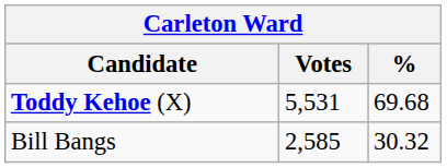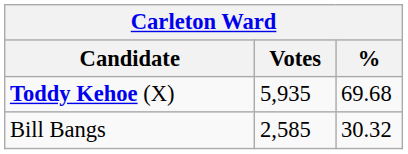 <table class="wikitable">
 <tr>
 <th colspan="3"><a href='#'>Carleton Ward</a></th>
 </tr>
 <tr>
 <th style="width: 170px">Candidate</th>
 <th style="width: 50px">Votes</th>
 <th style="width: 40px">%</th>
 </tr>
 <tr>
 <td><strong><a href='#'>Toddy Kehoe</a></strong> (X)</td>
-<td>5,531</td>
+<td>5,935</td>
 <td>69.68</td>
 </tr>
 <tr>
 <td>Bill Bangs</td>
 <td>2,585</td>
 <td>30.32</td>
 </tr>
 </table>
